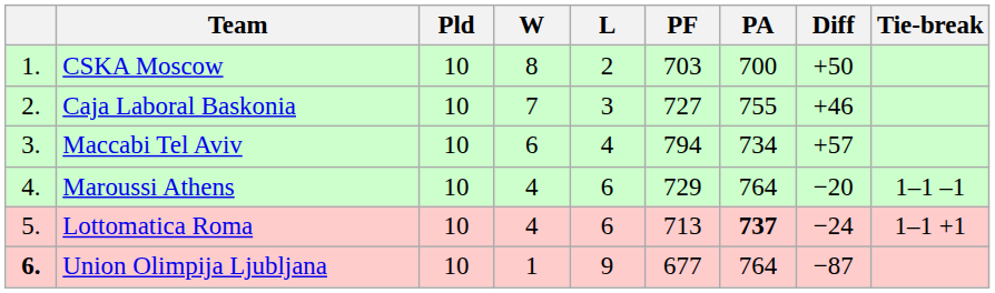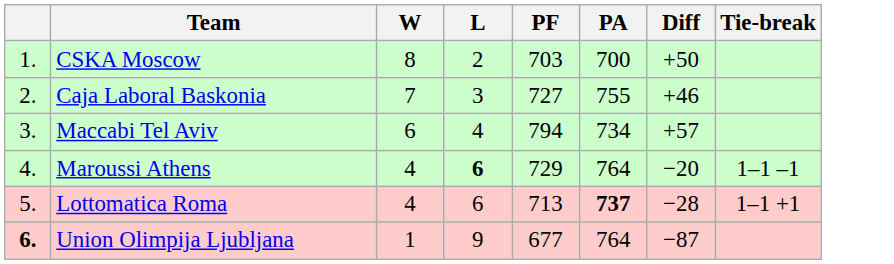 <table class="wikitable" style="text-align:center">
 <tr>
 <th width=25></th>
 <th width=220>Team</th>
-<th width=40>Pld</th>
 <th width=40>W</th>
 <th width=40>L</th>
 <th width=40>PF</th>
 <th width=40>PA</th>
 <th width=40>Diff</th>
 <th>Tie-break</th>
 </tr>
 <tr style="background: #ccffcc;">
 <td>1.</td>
 <td align=left> <a href='#'>CSKA Moscow</a></td>
-<td>10</td>
 <td>8</td>
 <td>2</td>
 <td>703</td>
 <td>700</td>
 <td>+50</td>
 <td></td>
 </tr>
 <tr style="background: #ccffcc;">
 <td>2.</td>
 <td align=left> <a href='#'>Caja Laboral Baskonia</a></td>
-<td>10</td>
 <td>7</td>
 <td>3</td>
 <td>727</td>
 <td>755</td>
 <td>+46</td>
 <td></td>
 </tr>
 <tr style="background: #ccffcc;">
 <td>3.</td>
 <td align=left> <a href='#'>Maccabi Tel Aviv</a></td>
-<td>10</td>
 <td>6</td>
 <td>4</td>
 <td>794</td>
 <td>734</td>
 <td>+57</td>
 <td></td>
 </tr>
 <tr style="background: #ccffcc;">
 <td>4.</td>
 <td align=left> <a href='#'>Maroussi Athens</a></td>
-<td>10</td>
 <td>4</td>
-<td>6</td>
+<td><strong>6</strong></td>
 <td>729</td>
 <td>764</td>
 <td>−20</td>
 <td>1–1 –1</td>
 </tr>
 <tr style="background: #ffcccc;">
 <td>5.</td>
 <td align=left> <a href='#'>Lottomatica Roma</a></td>
-<td>10</td>
 <td>4</td>
 <td>6</td>
 <td>713</td>
 <td><strong>737</strong></td>
-<td>−24</td>
+<td>−28</td>
 <td>1–1 +1</td>
 </tr>
 <tr style="background: #ffcccc;">
 <td><strong>6.</strong></td>
 <td align=left> <a href='#'>Union Olimpija Ljubljana</a></td>
-<td>10</td>
 <td>1</td>
 <td>9</td>
 <td>677</td>
 <td>764</td>
 <td>−87</td>
 <td></td>
 </tr>
 </table>
